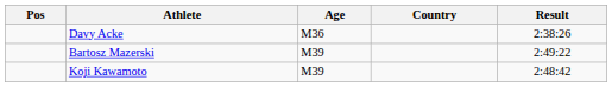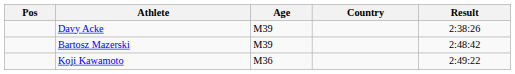 <table class="wikitable"  style="text-align:center; width:50%;">
 <tr>
 <th>Pos</th>
 <th>Athlete</th>
 <th>Age</th>
 <th>Country</th>
 <th>Result</th>
 </tr>
 <tr>
 <td align=center></td>
 <td align=left><a href='#'>Davy Acke</a></td>
-<td align=left>M36</td>
+<td align=left>M39</td>
 <td align=left></td>
 <td>2:38:26</td>
 </tr>
 <tr>
 <td align=center></td>
 <td align=left><a href='#'>Bartosz Mazerski</a></td>
 <td align=left>M39</td>
 <td align=left></td>
-<td>2:49:22</td>
+<td>2:48:42</td>
 </tr>
 <tr>
 <td align=center></td>
 <td align=left><a href='#'>Koji Kawamoto</a></td>
-<td align=left>M39</td>
+<td align=left>M36</td>
 <td align=left></td>
-<td>2:48:42</td>
+<td>2:49:22</td>
 </tr>
 </table>
